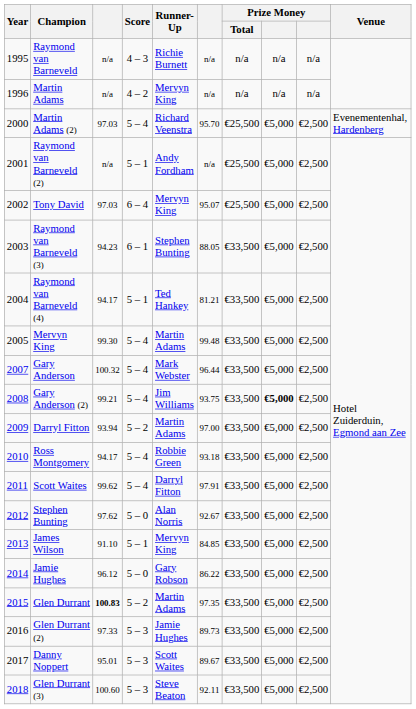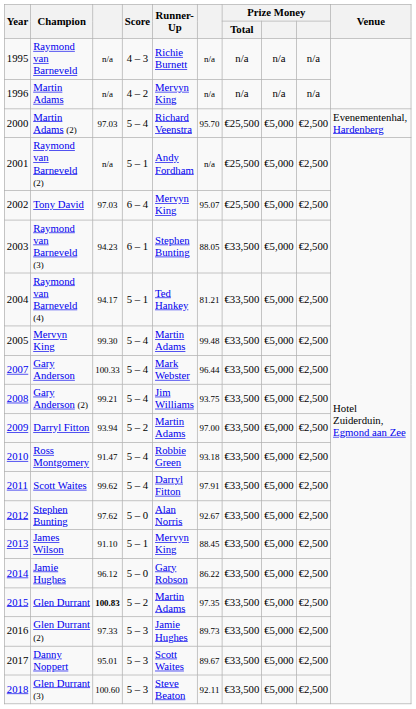 <table class="wikitable sortable">
 <tr>
 <th rowspan=2>Year</th>
 <th rowspan=2>Champion</th>
 <th rowspan=2></th>
 <th rowspan=2>Score</th>
 <th rowspan=2>Runner-Up</th>
 <th rowspan=2></th>
 <th colspan=3>Prize Money</th>
 <th rowspan=2>Venue</th>
 </tr>
 <tr>
 <th>Total</th>
 <th></th>
 <th></th>
 </tr>
 <tr>
 <td>1995</td>
 <td> <a href='#'>Raymond van Barneveld</a></td>
 <td align=center><small><span>n/a</span></small></td>
 <td align=center>4 – 3</td>
 <td> <a href='#'>Richie Burnett</a></td>
 <td align=center><small><span>n/a</span></small></td>
 <td align=center>n/a</td>
 <td align=center>n/a</td>
 <td align=center>n/a</td>
 </tr>
 <tr>
 <td>1996</td>
 <td> <a href='#'>Martin Adams</a></td>
 <td align=center><small><span>n/a</span></small></td>
 <td align=center>4 – 2</td>
 <td> <a href='#'>Mervyn King</a></td>
 <td align=center><small><span>n/a</span></small></td>
 <td align=center>n/a</td>
 <td align=center>n/a</td>
 <td align=center>n/a</td>
 </tr>
 <tr>
 <td>2000</td>
 <td> <a href='#'>Martin Adams</a> <small>(2)</small></td>
 <td align=center><small><span>97.03</span></small></td>
 <td align=center>5 – 4</td>
 <td> <a href='#'>Richard Veenstra</a></td>
 <td align=center><small><span>95.70</span></small></td>
 <td align=center>€25,500</td>
 <td align=center>€5,000</td>
 <td align=center>€2,500</td>
 <td>Evenementenhal, <a href='#'>Hardenberg</a></td>
 </tr>
 <tr>
 <td>2001</td>
 <td> <a href='#'>Raymond van Barneveld</a> <small>(2)</small></td>
 <td align=center><small><span>n/a</span></small></td>
 <td align=center>5 – 1</td>
 <td> <a href='#'>Andy Fordham</a></td>
 <td align=center><small><span>n/a</span></small></td>
 <td align=center>€25,500</td>
 <td align=center>€5,000</td>
 <td align=center>€2,500</td>
 <td rowspan=17>Hotel Zuiderduin, <a href='#'>Egmond aan Zee</a></td>
 </tr>
 <tr>
 <td>2002</td>
 <td> <a href='#'>Tony David</a></td>
 <td align=center><small><span>97.03</span></small></td>
 <td align=center>6 – 4</td>
 <td> <a href='#'>Mervyn King</a></td>
 <td align=center><small><span>95.07</span></small></td>
 <td align=center>€25,500</td>
 <td align=center>€5,000</td>
 <td align=center>€2,500</td>
 </tr>
 <tr>
 <td>2003</td>
 <td> <a href='#'>Raymond van Barneveld</a> <small>(3)</small></td>
 <td align=center><small><span>94.23</span></small></td>
 <td align=center>6 – 1</td>
 <td> <a href='#'>Stephen Bunting</a></td>
 <td align=center><small><span>88.05</span></small></td>
 <td align=center>€33,500</td>
 <td align=center>€5,000</td>
 <td align=center>€2,500</td>
 </tr>
 <tr>
 <td>2004</td>
 <td> <a href='#'>Raymond van Barneveld</a> <small>(4)</small></td>
 <td align=center><small><span>94.17</span></small></td>
 <td align=center>5 – 1</td>
 <td> <a href='#'>Ted Hankey</a></td>
 <td align=center><small><span>81.21</span></small></td>
 <td align=center>€33,500</td>
 <td align=center>€5,000</td>
 <td align=center>€2,500</td>
 </tr>
 <tr>
 <td>2005</td>
 <td> <a href='#'>Mervyn King</a></td>
 <td align=center><small><span>99.30</span></small></td>
 <td align=center>5 – 4</td>
 <td> <a href='#'>Martin Adams</a></td>
 <td align=center><small><span>99.48</span></small></td>
 <td align=center>€33,500</td>
 <td align=center>€5,000</td>
 <td align=center>€2,500</td>
 </tr>
 <tr>
 <td><a href='#'>2007</a></td>
 <td> <a href='#'>Gary Anderson</a></td>
-<td align=center><small><span>100.32</span></small></td>
+<td align=center><small><span>100.33</span></small></td>
 <td align=center>5 – 4</td>
 <td> <a href='#'>Mark Webster</a></td>
 <td align=center><small><span>96.44</span></small></td>
 <td align=center>€33,500</td>
 <td align=center>€5,000</td>
 <td align=center>€2,500</td>
 </tr>
 <tr>
 <td><a href='#'>2008</a></td>
 <td> <a href='#'>Gary Anderson</a> <small>(2)</small></td>
 <td align=center><small><span>99.21</span></small></td>
 <td align=center>5 – 4</td>
 <td> <a href='#'>Jim Williams</a></td>
 <td align=center><small><span>93.75</span></small></td>
 <td align=center>€33,500</td>
-<td align=center><strong>€5,000</strong></td>
+<td align=center>€5,000</td>
 <td align=center>€2,500</td>
 </tr>
 <tr>
 <td><a href='#'>2009</a></td>
 <td> <a href='#'>Darryl Fitton</a></td>
 <td align=center><small><span>93.94</span></small></td>
 <td align=center>5 – 2</td>
 <td> <a href='#'>Martin Adams</a></td>
 <td align=center><small><span>97.00</span></small></td>
 <td align=center>€33,500</td>
 <td align=center>€5,000</td>
 <td align=center>€2,500</td>
 </tr>
 <tr>
 <td><a href='#'>2010</a></td>
 <td> <a href='#'>Ross Montgomery</a></td>
-<td align=center><small><span>94.17</span></small></td>
+<td align=center><small><span>91.47</span></small></td>
 <td align=center>5 – 4</td>
 <td> <a href='#'>Robbie Green</a></td>
 <td align=center><small><span>93.18</span></small></td>
 <td align=center>€33,500</td>
 <td align=center>€5,000</td>
 <td align=center>€2,500</td>
 </tr>
 <tr>
 <td><a href='#'>2011</a></td>
 <td> <a href='#'>Scott Waites</a></td>
 <td align=center><small><span>99.62</span></small></td>
 <td align=center>5 – 4</td>
 <td> <a href='#'>Darryl Fitton</a></td>
 <td align=center><small><span>97.91</span></small></td>
 <td align=center>€33,500</td>
 <td align=center>€5,000</td>
 <td align=center>€2,500</td>
 </tr>
 <tr>
 <td><a href='#'>2012</a></td>
 <td> <a href='#'>Stephen Bunting</a></td>
 <td align=center><small><span>97.62</span></small></td>
 <td align=center>5 – 0</td>
 <td> <a href='#'>Alan Norris</a></td>
 <td align=center><small><span>92.67</span></small></td>
 <td align=center>€33,500</td>
 <td align=center>€5,000</td>
 <td align=center>€2,500</td>
 </tr>
 <tr>
 <td><a href='#'>2013</a></td>
 <td> <a href='#'>James Wilson</a></td>
 <td align=center><small><span>91.10</span></small></td>
 <td align=center>5 – 1</td>
 <td> <a href='#'>Mervyn King</a></td>
-<td align=center><small><span>84.85</span></small></td>
+<td align=center><small><span>88.45</span></small></td>
 <td align=center>€33,500</td>
 <td align=center>€5,000</td>
 <td align=center>€2,500</td>
 </tr>
 <tr>
 <td><a href='#'>2014</a></td>
 <td> <a href='#'>Jamie Hughes</a></td>
 <td align=center><small><span>96.12</span></small></td>
 <td align=center>5 – 0</td>
 <td> <a href='#'>Gary Robson</a></td>
 <td align=center><small><span>86.22</span></small></td>
 <td align=center>€33,500</td>
 <td align=center>€5,000</td>
 <td align=center>€2,500</td>
 </tr>
 <tr>
 <td><a href='#'>2015</a></td>
 <td> <a href='#'>Glen Durrant</a></td>
 <td align=center><strong><small><span>100.83</span></small></strong></td>
 <td align=center>5 – 2</td>
 <td> <a href='#'>Martin Adams</a></td>
 <td align=center><small><span>97.35</span></small></td>
 <td align=center>€33,500</td>
 <td align=center>€5,000</td>
 <td align=center>€2,500</td>
 </tr>
 <tr>
 <td>2016</td>
 <td> <a href='#'>Glen Durrant</a> <small>(2)</small></td>
 <td align=center><small><span>97.33</span></small></td>
 <td align=center>5 – 3</td>
 <td> <a href='#'>Jamie Hughes</a></td>
 <td align=center><small><span>89.73</span></small></td>
 <td align=center>€33,500</td>
 <td align=center>€5,000</td>
 <td align=center>€2,500</td>
 </tr>
 <tr>
 <td>2017</td>
 <td> <a href='#'>Danny Noppert</a></td>
 <td align=center><small><span>95.01</span></small></td>
 <td align=center>5 – 3</td>
 <td> <a href='#'>Scott Waites</a></td>
 <td align=center><small><span>89.67</span></small></td>
 <td align=center>€33,500</td>
 <td align=center>€5,000</td>
 <td align=center>€2,500</td>
 </tr>
 <tr>
 <td><a href='#'>2018</a></td>
 <td> <a href='#'>Glen Durrant</a> <small>(3)</small></td>
 <td align=center><small><span>100.60</span></small></td>
 <td align=center>5 – 3</td>
 <td> <a href='#'>Steve Beaton</a></td>
 <td align=center><small><span>92.11</span></small></td>
 <td align=center>€33,500</td>
 <td align=center>€5,000</td>
 <td align=center>€2,500</td>
 </tr>
 </table>
